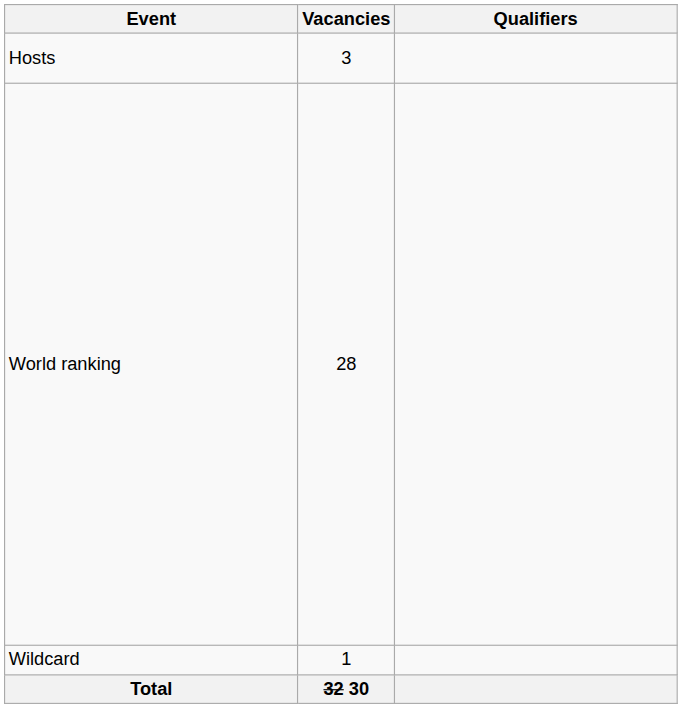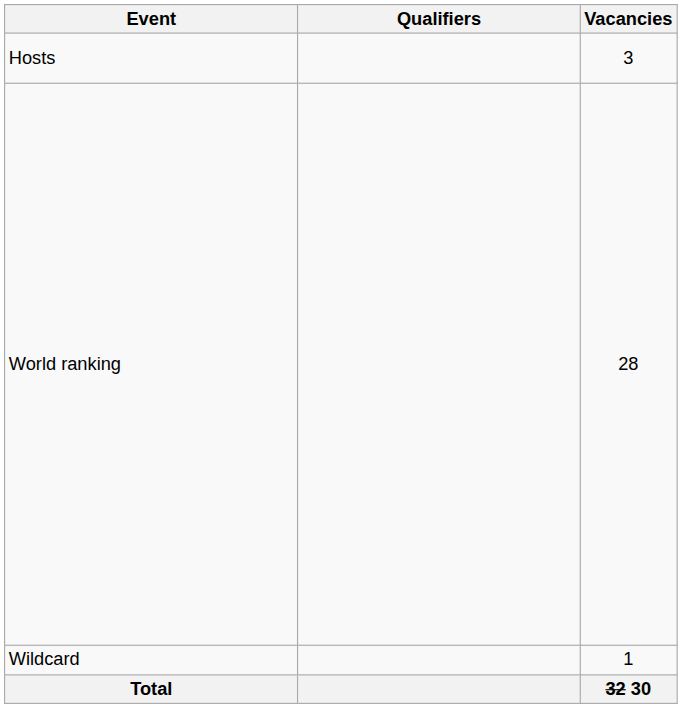 <table class="wikitable" style="text-align:left; font-size:100%">
 <tr>
 <th width=250>Event</th>
+<th width=240>Qualifiers</th>
 <th width=50>Vacancies</th>
-<th width=240>Qualifiers</th>
 </tr>
 <tr>
 <td>Hosts</td>
+<td><br><br></td>
 <td align=center>3</td>
-<td><br><br></td>
 </tr>
 <tr>
 <td>World ranking</td>
+<td><br><br><br><br><br><br><br><br><br><br><br><br><br><br><br><br><br><br><s></s><br><br><br><s></s><br><br><br><br><br><br></td>
 <td align=center>28</td>
-<td><br><br><br><br><br><br><br><br><br><br><br><br><br><br><br><br><br><br><s></s><br><br><br><s></s><br><br><br><br><br><br></td>
 </tr>
 <tr>
 <td>Wildcard</td>
+<td></td>
 <td align=center>1</td>
-<td></td>
 </tr>
 <tr>
 <th>Total</th>
+<th></th>
 <th><s>32</s> 30</th>
-<th></th>
 </tr>
 </table>
